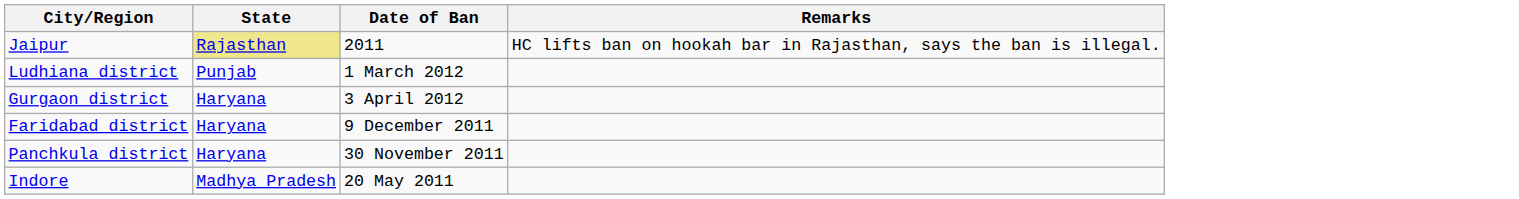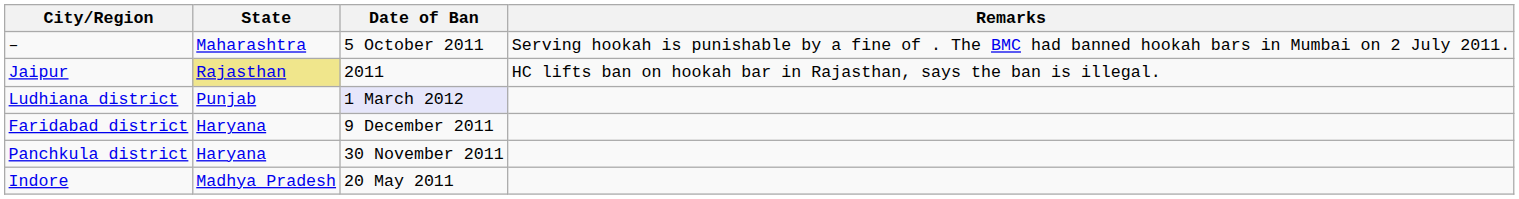 <table class="wikitable sortable">
 <tr>
 <th>City/Region</th>
 <th>State</th>
 <th>Date of Ban</th>
 <th>Remarks</th>
+</tr>
+<tr>
+<td>–</td>
+<td><a href='#'>Maharashtra</a></td>
+<td>5 October 2011</td>
+<td>Serving hookah is punishable by a fine of . The <a href='#'>BMC</a> had banned hookah bars in Mumbai on 2 July 2011.</td>
 </tr>
 <tr>
 <td><a href='#'>Jaipur</a></td>
 <td style="background: khaki;"><a href='#'>Rajasthan</a></td>
 <td>2011</td>
 <td> HC lifts ban on hookah bar in Rajasthan, says the ban is illegal.</td>
 </tr>
 <tr>
 <td><a href='#'>Ludhiana district</a></td>
 <td><a href='#'>Punjab</a></td>
-<td>1 March 2012</td>
-<td></td>
-</tr>
-<tr>
-<td><a href='#'>Gurgaon district</a></td>
-<td><a href='#'>Haryana</a></td>
-<td>3 April 2012</td>
+<td style="background: lavender;">1 March 2012</td>
 <td></td>
 </tr>
 <tr>
 <td><a href='#'>Faridabad district</a></td>
 <td><a href='#'>Haryana</a></td>
 <td>9 December 2011</td>
 <td></td>
 </tr>
 <tr>
 <td><a href='#'>Panchkula district</a></td>
 <td><a href='#'>Haryana</a></td>
 <td>30 November 2011</td>
 <td></td>
 </tr>
 <tr>
 <td><a href='#'>Indore</a></td>
 <td><a href='#'>Madhya Pradesh</a></td>
 <td>20 May 2011</td>
 <td></td>
 </tr>
 </table>
